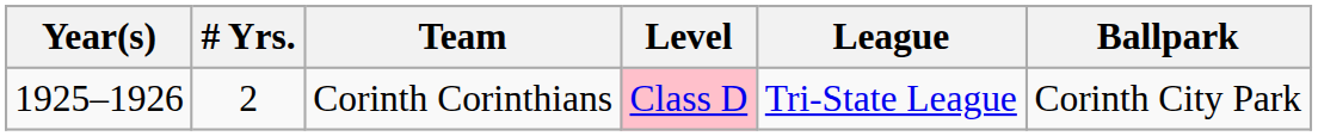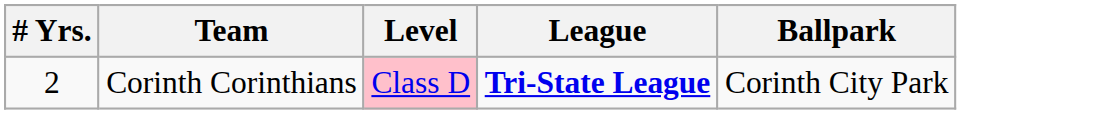 <table class="wikitable" style="text-align:center; font-size: 95%;">
 <tr>
-<th>Year(s)</th>
 <th># Yrs.</th>
 <th>Team</th>
 <th>Level</th>
 <th>League</th>
 <th>Ballpark</th>
 </tr>
 <tr>
-<td>1925–1926</td>
 <td>2</td>
 <td>Corinth Corinthians</td>
 <td style="background: pink;"><a href='#'>Class D</a></td>
-<td><a href='#'>Tri-State League</a></td>
+<td><strong><a href='#'>Tri-State League</a></strong></td>
 <td>Corinth City Park</td>
 </tr>
 </table>
